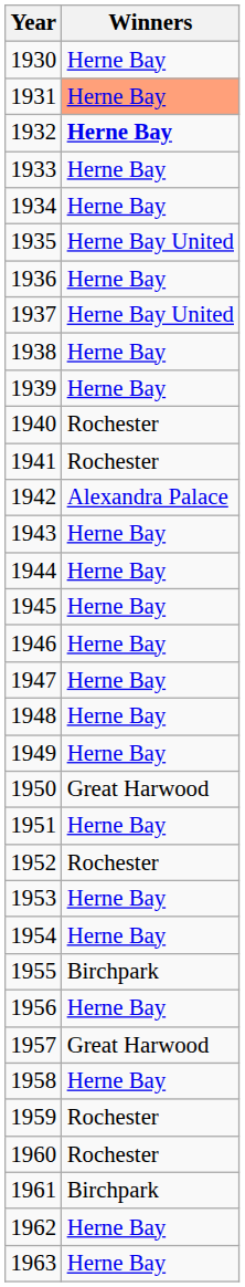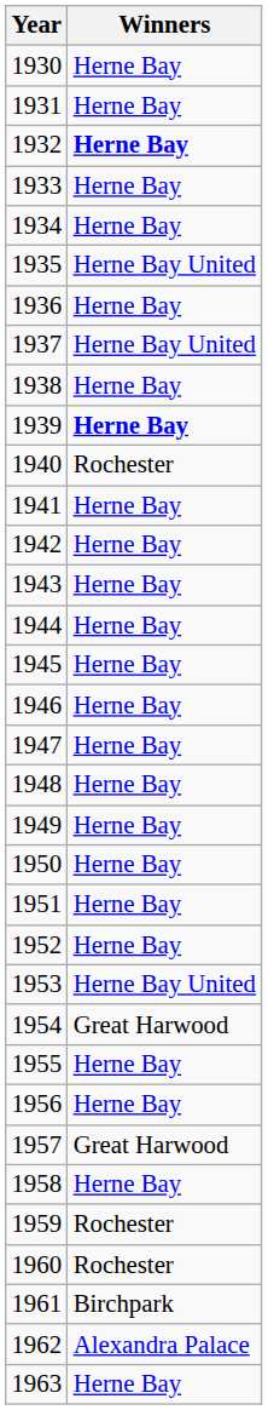 <table class="wikitable">
 <tr>
 <th><strong>Year</strong></th>
 <th><strong>Winners</strong></th>
 </tr>
 <tr>
 <td>1930</td>
 <td><a href='#'>Herne Bay</a></td>
 </tr>
 <tr>
 <td>1931</td>
-<td style="background: lightsalmon;"><a href='#'>Herne Bay</a></td>
+<td><a href='#'>Herne Bay</a></td>
 </tr>
 <tr>
 <td>1932</td>
 <td><strong><a href='#'>Herne Bay</a></strong></td>
 </tr>
 <tr>
 <td>1933</td>
 <td><a href='#'>Herne Bay</a></td>
 </tr>
 <tr>
 <td>1934</td>
 <td><a href='#'>Herne Bay</a></td>
 </tr>
 <tr>
 <td>1935</td>
 <td><a href='#'>Herne Bay United</a></td>
 </tr>
 <tr>
 <td>1936</td>
 <td><a href='#'>Herne Bay</a></td>
 </tr>
 <tr>
 <td>1937</td>
 <td><a href='#'>Herne Bay United</a></td>
 </tr>
 <tr>
 <td>1938</td>
 <td><a href='#'>Herne Bay</a></td>
 </tr>
 <tr>
 <td>1939</td>
-<td><a href='#'>Herne Bay</a></td>
+<td><strong><a href='#'>Herne Bay</a></strong></td>
 </tr>
 <tr>
 <td>1940</td>
 <td>Rochester</td>
 </tr>
 <tr>
 <td>1941</td>
-<td>Rochester</td>
+<td><a href='#'>Herne Bay</a></td>
 </tr>
 <tr>
 <td>1942</td>
-<td><a href='#'>Alexandra Palace</a></td>
+<td><a href='#'>Herne Bay</a></td>
 </tr>
 <tr>
 <td>1943</td>
 <td><a href='#'>Herne Bay</a></td>
 </tr>
 <tr>
 <td>1944</td>
 <td><a href='#'>Herne Bay</a></td>
 </tr>
 <tr>
 <td>1945</td>
 <td><a href='#'>Herne Bay</a></td>
 </tr>
 <tr>
 <td>1946</td>
 <td><a href='#'>Herne Bay</a></td>
 </tr>
 <tr>
 <td>1947</td>
 <td><a href='#'>Herne Bay</a></td>
 </tr>
 <tr>
 <td>1948</td>
 <td><a href='#'>Herne Bay</a></td>
 </tr>
 <tr>
 <td>1949</td>
 <td><a href='#'>Herne Bay</a></td>
 </tr>
 <tr>
 <td>1950</td>
-<td>Great Harwood</td>
+<td><a href='#'>Herne Bay</a></td>
 </tr>
 <tr>
 <td>1951</td>
 <td><a href='#'>Herne Bay</a></td>
 </tr>
 <tr>
 <td>1952</td>
-<td>Rochester</td>
+<td><a href='#'>Herne Bay</a></td>
 </tr>
 <tr>
 <td>1953</td>
-<td><a href='#'>Herne Bay</a></td>
+<td><a href='#'>Herne Bay United</a></td>
 </tr>
 <tr>
 <td>1954</td>
-<td><a href='#'>Herne Bay</a></td>
+<td>Great Harwood</td>
 </tr>
 <tr>
 <td>1955</td>
-<td>Birchpark</td>
+<td><a href='#'>Herne Bay</a></td>
 </tr>
 <tr>
 <td>1956</td>
 <td><a href='#'>Herne Bay</a></td>
 </tr>
 <tr>
 <td>1957</td>
 <td>Great Harwood</td>
 </tr>
 <tr>
 <td>1958</td>
 <td><a href='#'>Herne Bay</a></td>
 </tr>
 <tr>
 <td>1959</td>
 <td>Rochester</td>
 </tr>
 <tr>
 <td>1960</td>
 <td>Rochester</td>
 </tr>
 <tr>
 <td>1961</td>
 <td>Birchpark</td>
 </tr>
 <tr>
 <td>1962</td>
-<td><a href='#'>Herne Bay</a></td>
+<td><a href='#'>Alexandra Palace</a></td>
 </tr>
 <tr>
 <td>1963</td>
 <td><a href='#'>Herne Bay</a></td>
 </tr>
 </table>
